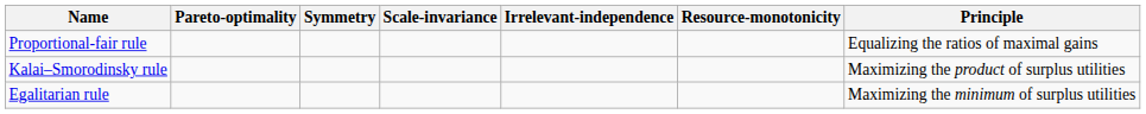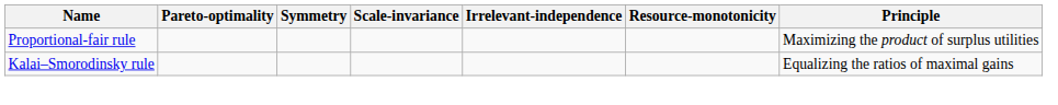 <table class="wikitable sortable">
 <tr>
 <th>Name</th>
 <th>Pareto-optimality</th>
 <th>Symmetry</th>
 <th>Scale-invariance</th>
 <th>Irrelevant-independence</th>
 <th>Resource-monotonicity</th>
 <th>Principle</th>
 </tr>
 <tr>
 <td><a href='#'>Proportional-fair rule</a></td>
 <td></td>
 <td></td>
 <td></td>
 <td></td>
 <td></td>
-<td>Equalizing the ratios of maximal gains</td>
+<td>Maximizing the <em>product</em> of surplus utilities</td>
 </tr>
 <tr>
 <td><a href='#'>Kalai–Smorodinsky rule</a></td>
 <td></td>
 <td></td>
 <td></td>
 <td></td>
 <td></td>
-<td>Maximizing the <em>product</em> of surplus utilities</td>
-</tr>
-<tr>
-<td><a href='#'>Egalitarian rule</a></td>
-<td></td>
-<td></td>
-<td></td>
-<td></td>
-<td></td>
-<td>Maximizing the <em>minimum</em> of surplus utilities</td>
+<td>Equalizing the ratios of maximal gains</td>
 </tr>
 </table>
